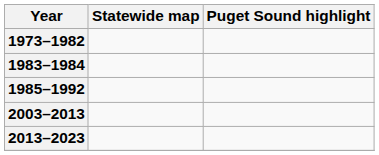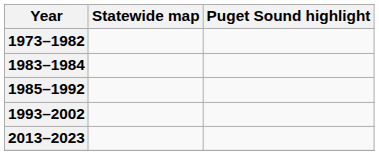 <table class=wikitable>
 <tr>
 <th>Year</th>
 <th>Statewide map</th>
 <th>Puget Sound highlight</th>
 </tr>
 <tr>
 <th>1973–1982</th>
 <td></td>
 <td></td>
 </tr>
 <tr>
 <th>1983–1984</th>
 <td></td>
 <td></td>
 </tr>
 <tr>
 <th>1985–1992</th>
 <td></td>
 <td></td>
 </tr>
 <tr>
-<th>2003–2013</th>
+<th>1993–2002</th>
 <td></td>
 <td></td>
 </tr>
 <tr>
 <th>2013–2023</th>
 <td></td>
 <td></td>
 </tr>
 <tr>
 </tr>
 </table>
